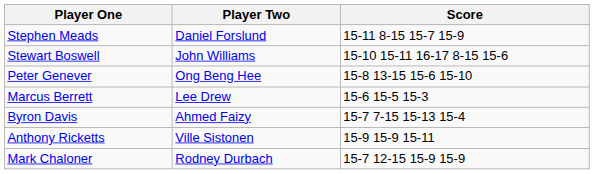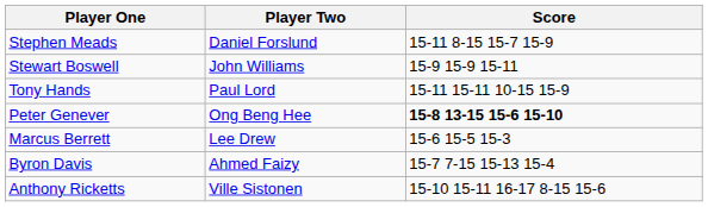 <table class="wikitable">
 <tr>
 <th width=200>Player One</th>
 <th width=200>Player Two</th>
 <th width=300>Score</th>
 </tr>
 <tr>
 <td> <a href='#'>Stephen Meads</a></td>
 <td> <a href='#'>Daniel Forslund</a></td>
 <td>15-11 8-15 15-7 15-9</td>
 </tr>
 <tr>
 <td> <a href='#'>Stewart Boswell</a></td>
 <td> <a href='#'>John Williams</a></td>
-<td>15-10 15-11 16-17 8-15 15-6</td>
+<td>15-9 15-9 15-11</td>
+</tr>
+<tr>
+<td> <a href='#'>Tony Hands</a></td>
+<td> <a href='#'>Paul Lord</a></td>
+<td>15-11 15-11 10-15 15-9</td>
 </tr>
 <tr>
 <td> <a href='#'>Peter Genever</a></td>
 <td> <a href='#'>Ong Beng Hee</a></td>
-<td>15-8 13-15 15-6 15-10</td>
+<td><strong>15-8 13-15 15-6 15-10</strong></td>
 </tr>
 <tr>
 <td> <a href='#'>Marcus Berrett</a></td>
 <td> <a href='#'>Lee Drew</a></td>
 <td>15-6 15-5 15-3</td>
 </tr>
 <tr>
 <td> <a href='#'>Byron Davis</a></td>
 <td> <a href='#'>Ahmed Faizy</a></td>
 <td>15-7 7-15 15-13 15-4</td>
 </tr>
 <tr>
 <td> <a href='#'>Anthony Ricketts</a></td>
 <td> <a href='#'>Ville Sistonen</a></td>
-<td>15-9 15-9 15-11</td>
-</tr>
-<tr>
-<td> <a href='#'>Mark Chaloner</a></td>
-<td> <a href='#'>Rodney Durbach</a></td>
-<td>15-7 12-15 15-9 15-9</td>
+<td>15-10 15-11 16-17 8-15 15-6</td>
 </tr>
 </table>
